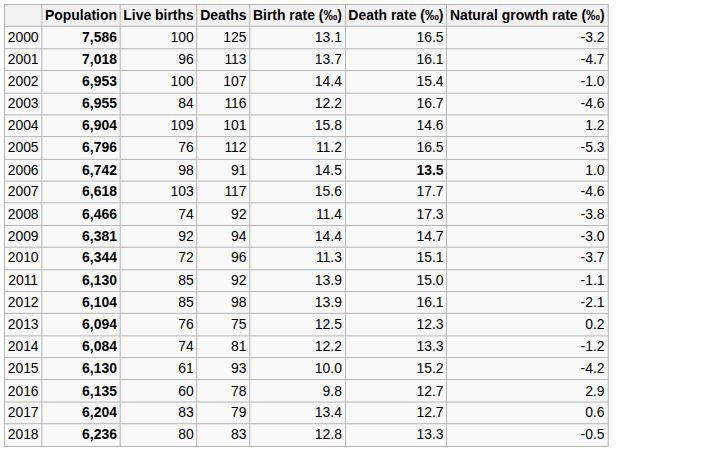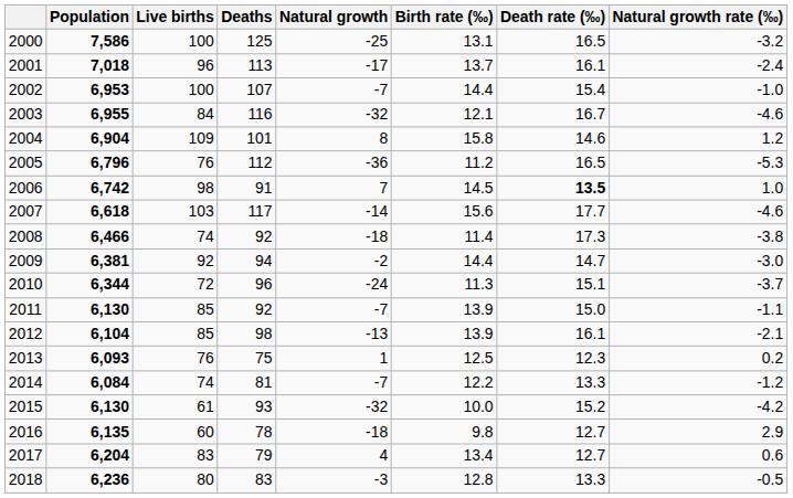 <table class="wikitable sortable"  style="text-align:right;">
 <tr>
 <th></th>
 <th>Population</th>
 <th>Live births</th>
 <th>Deaths</th>
+<th>Natural growth</th>
 <th>Birth rate (‰)</th>
 <th>Death rate (‰)</th>
 <th>Natural growth rate (‰)</th>
 </tr>
 <tr>
 <td style="text-align:center;">2000</td>
 <td><strong> 7,586</strong></td>
 <td>100</td>
 <td>125</td>
+<td>-25</td>
 <td>13.1</td>
 <td>16.5</td>
 <td>-3.2</td>
 </tr>
 <tr>
 <td style="text-align:center;">2001</td>
 <td><strong> 7,018 </strong></td>
 <td>96</td>
 <td>113</td>
+<td>-17</td>
 <td>13.7</td>
 <td>16.1</td>
-<td>-4.7</td>
+<td>-2.4</td>
 </tr>
 <tr>
 <td style="text-align:center;">2002</td>
 <td><strong> 6,953 </strong></td>
 <td>100</td>
 <td>107</td>
+<td>-7</td>
 <td>14.4</td>
 <td>15.4</td>
 <td>-1.0</td>
 </tr>
 <tr>
 <td style="text-align:center;">2003</td>
 <td><strong> 6,955</strong></td>
 <td>84</td>
 <td>116</td>
-<td>12.2</td>
+<td>-32</td>
+<td>12.1</td>
 <td>16.7</td>
 <td>-4.6</td>
 </tr>
 <tr>
 <td style="text-align:center;">2004</td>
 <td><strong> 6,904</strong></td>
 <td>109</td>
 <td>101</td>
+<td>8</td>
 <td>15.8</td>
 <td>14.6</td>
 <td>1.2</td>
 </tr>
 <tr>
 <td style="text-align:center;">2005</td>
 <td><strong> 6,796 </strong></td>
 <td>76</td>
 <td>112</td>
+<td>-36</td>
 <td>11.2</td>
 <td>16.5</td>
 <td>-5.3</td>
 </tr>
 <tr>
 <td style="text-align:center;">2006</td>
 <td><strong> 6,742 </strong></td>
 <td>98</td>
 <td>91</td>
+<td>7</td>
 <td>14.5</td>
 <td><strong>13.5</strong></td>
 <td>1.0</td>
 </tr>
 <tr>
 <td style="text-align:center;">2007</td>
 <td><strong> 6,618 </strong></td>
 <td>103</td>
 <td>117</td>
+<td>-14</td>
 <td>15.6</td>
 <td>17.7</td>
 <td>-4.6</td>
 </tr>
 <tr>
 <td style="text-align:center;">2008</td>
 <td><strong> 6,466 </strong></td>
 <td>74</td>
 <td>92</td>
+<td>-18</td>
 <td>11.4</td>
 <td>17.3</td>
 <td>-3.8</td>
 </tr>
 <tr>
 <td style="text-align:center;">2009</td>
 <td><strong> 6,381</strong></td>
 <td>92</td>
 <td>94</td>
+<td>-2</td>
 <td>14.4</td>
 <td>14.7</td>
 <td>-3.0</td>
 </tr>
 <tr>
 <td style="text-align:center;">2010</td>
 <td><strong> 6,344</strong></td>
 <td>72</td>
 <td>96</td>
+<td>-24</td>
 <td>11.3</td>
 <td>15.1</td>
 <td>-3.7</td>
 </tr>
 <tr>
 <td style="text-align:center;">2011</td>
 <td><strong> 6,130</strong></td>
 <td>85</td>
 <td>92</td>
+<td>-7</td>
 <td>13.9</td>
 <td>15.0</td>
 <td>-1.1</td>
 </tr>
 <tr>
 <td style="text-align:center;">2012</td>
 <td><strong> 6,104</strong></td>
 <td>85</td>
 <td>98</td>
+<td>-13</td>
 <td>13.9</td>
 <td>16.1</td>
 <td>-2.1</td>
 </tr>
 <tr>
 <td style="text-align:center;">2013</td>
-<td><strong> 6,094</strong></td>
+<td><strong> 6,093</strong></td>
 <td>76</td>
 <td>75</td>
+<td>1</td>
 <td>12.5</td>
 <td>12.3</td>
 <td>0.2</td>
 </tr>
 <tr>
 <td style="text-align:center;">2014</td>
 <td><strong>  6,084 </strong></td>
 <td>74</td>
 <td>81</td>
+<td>-7</td>
 <td>12.2</td>
 <td>13.3</td>
 <td>-1.2</td>
 </tr>
 <tr>
 <td style="text-align:center;">2015</td>
 <td><strong>  6,130 </strong></td>
 <td>61</td>
 <td>93</td>
+<td>-32</td>
 <td>10.0</td>
 <td>15.2</td>
 <td>-4.2</td>
 </tr>
 <tr>
 <td style="text-align:center;">2016</td>
 <td><strong>6,135   </strong></td>
 <td>60</td>
 <td>78</td>
+<td>-18</td>
 <td>9.8</td>
 <td>12.7</td>
 <td>2.9</td>
 </tr>
 <tr>
 <td style="text-align:center;">2017</td>
 <td><strong>6,204   </strong></td>
 <td>83</td>
 <td>79</td>
+<td>4</td>
 <td>13.4</td>
 <td>12.7</td>
 <td>0.6</td>
 </tr>
 <tr>
 <td style="text-align:center;">2018</td>
 <td><strong>  6,236 </strong></td>
 <td>80</td>
 <td>83</td>
+<td>-3</td>
 <td>12.8</td>
 <td>13.3</td>
 <td>-0.5</td>
 </tr>
 </table>
